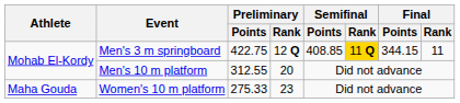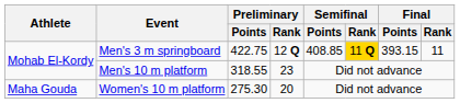 <table class=wikitable style="font-size:90%">
 <tr>
 <th rowspan="2">Athlete</th>
 <th rowspan="2">Event</th>
 <th colspan="2">Preliminary</th>
 <th colspan="2">Semifinal</th>
 <th colspan="2">Final</th>
 </tr>
 <tr style="font-size:95%">
 <th>Points</th>
 <th>Rank</th>
 <th>Points</th>
 <th>Rank</th>
 <th>Points</th>
 <th>Rank</th>
 </tr>
 <tr align=center>
 <td align=left rowspan=2><a href='#'>Mohab El-Kordy</a></td>
 <td align=left><a href='#'>Men's 3 m springboard</a></td>
 <td>422.75</td>
 <td>12 <strong>Q</strong></td>
 <td>408.85</td>
 <td style="background: gold;">11 <strong>Q</strong></td>
-<td>344.15</td>
+<td>393.15</td>
 <td>11</td>
 </tr>
 <tr align=center>
 <td align=left><a href='#'>Men's 10 m platform</a></td>
-<td>312.55</td>
-<td>20</td>
+<td>318.55</td>
+<td>23</td>
 <td colspan="4">Did not advance</td>
 </tr>
 <tr align=center>
 <td align=left><a href='#'>Maha Gouda</a></td>
 <td align=left><a href='#'>Women's 10 m platform</a></td>
-<td>275.33</td>
-<td>23</td>
+<td>275.30</td>
+<td>20</td>
 <td colspan="4">Did not advance</td>
 </tr>
 </table>
